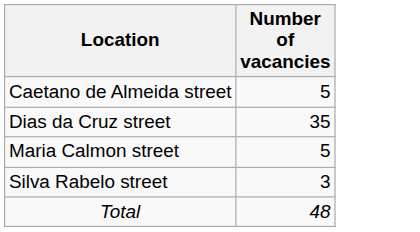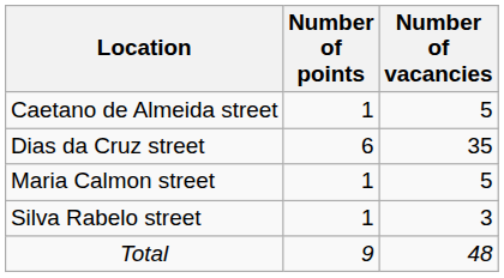 <table class="wikitable">
 <tr>
 <th>Location</th>
+<th width = "55">Number of points</th>
 <th width = "55">Number of vacancies</th>
 </tr>
 <tr>
 <td>Caetano de Almeida street</td>
+<td align = "right">1</td>
 <td align = "right">5</td>
 </tr>
 <tr>
 <td>Dias da Cruz street</td>
+<td align = "right">6</td>
 <td align = "right">35</td>
 </tr>
 <tr>
 <td>Maria Calmon street</td>
+<td align = "right">1</td>
 <td align = "right">5</td>
 </tr>
 <tr>
 <td>Silva Rabelo street</td>
+<td align = "right">1</td>
 <td align = "right">3</td>
 </tr>
 <tr>
 <td align = "center "><em>Total</em></td>
+<td align = "right "><em>9</em></td>
 <td align = "right "><em>48</em></td>
 </tr>
 </table>
